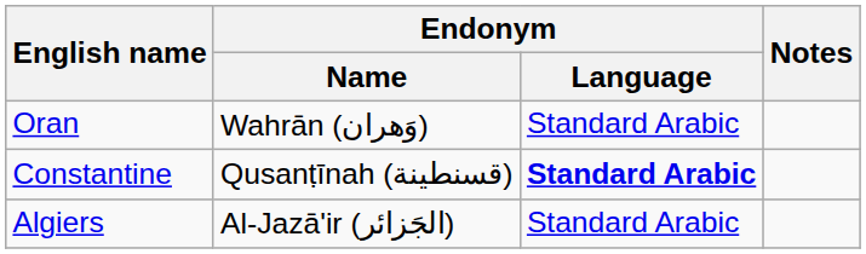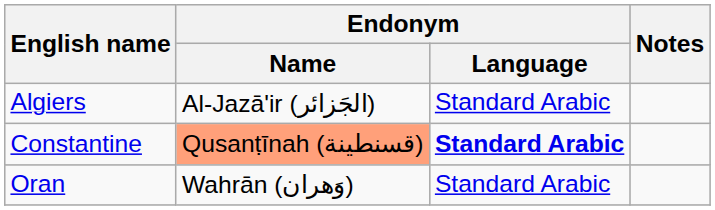 <table class="wikitable sortable mw-collapsible">
 <tr>
 <th rowspan="2">English name</th>
 <th colspan="2">Endonym</th>
 <th rowspan="2">Notes</th>
 </tr>
 <tr>
 <th>Name</th>
 <th>Language</th>
 </tr>
 <tr>
+<td><a href='#'>Algiers</a></td>
+<td>Al-Jazā'ir (الجَزائر)</td>
+<td><a href='#'>Standard Arabic</a></td>
+<td></td>
+</tr>
+<tr>
+<td><a href='#'>Constantine</a></td>
+<td style="background: lightsalmon;">Qusanṭīnah (قسنطينة)</td>
+<td><strong><a href='#'>Standard Arabic</a></strong></td>
+<td></td>
+</tr>
+<tr>
 <td><a href='#'>Oran</a></td>
 <td>Wahrān (وَهران)</td>
 <td><a href='#'>Standard Arabic</a></td>
 <td></td>
 </tr>
-<tr>
-<td><a href='#'>Constantine</a></td>
-<td>Qusanṭīnah (قسنطينة)</td>
-<td><strong><a href='#'>Standard Arabic</a></strong></td>
-<td></td>
-</tr>
-<tr>
-<td><a href='#'>Algiers</a></td>
-<td>Al-Jazā'ir (الجَزائر)</td>
-<td><a href='#'>Standard Arabic</a></td>
-<td></td>
-</tr>
 </table>
